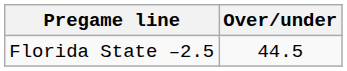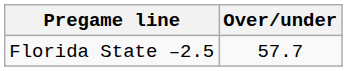 <table class="wikitable">
 <tr align="center">
 <th style=>Pregame line</th>
 <th style=>Over/under</th>
 </tr>
 <tr align="center">
 <td>Florida State –2.5</td>
-<td>44.5</td>
+<td>57.7</td>
 </tr>
 </table>
